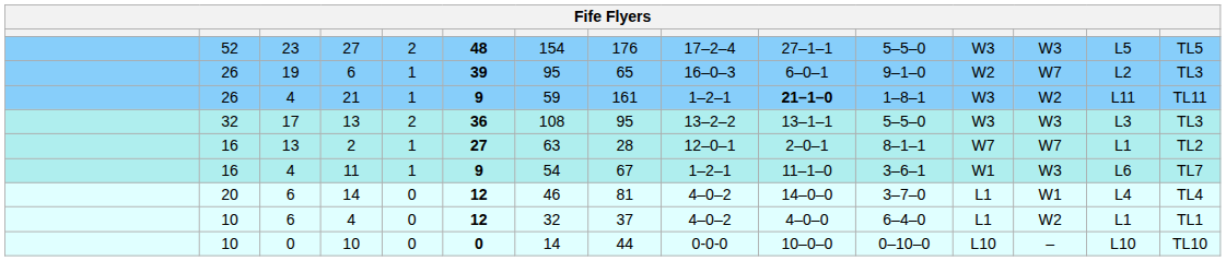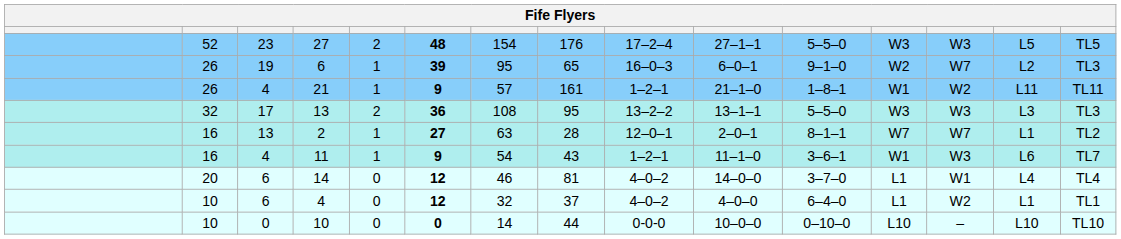 <table class="wikitable collapsible collapsed" style="width: 100%">
 <tr>
 <th colspan=15>Fife Flyers</th>
 </tr>
 <tr>
 <th width="16%"></th>
 <th width="5%"></th>
 <th width="5%"></th>
 <th width="5%"></th>
 <th width="5%"></th>
 <th width="6%"></th>
 <th width="6%"></th>
 <th width="6%"></th>
 <th width="8%"></th>
 <th width="8%"></th>
 <th width="8%"></th>
 <th width="5%"></th>
 <th width="6%"></th>
 <th width="6%"></th>
 <th width="5%"></th>
 </tr>
 <tr align=center bgcolor="#87cefa">
 <td align=left></td>
 <td>52</td>
 <td>23</td>
 <td>27</td>
 <td>2</td>
 <td><strong>48</strong></td>
 <td>154</td>
 <td>176</td>
 <td>17–2–4</td>
 <td>27–1–1</td>
 <td>5–5–0</td>
 <td>W3</td>
 <td>W3</td>
 <td>L5</td>
 <td>TL5</td>
 </tr>
 <tr align=center bgcolor="#87cefa">
 <td align=left></td>
 <td>26</td>
 <td>19</td>
 <td>6</td>
 <td>1</td>
 <td><strong>39</strong></td>
 <td>95</td>
 <td>65</td>
 <td>16–0–3</td>
 <td>6–0–1</td>
 <td>9–1–0</td>
 <td>W2</td>
 <td>W7</td>
 <td>L2</td>
 <td>TL3</td>
 </tr>
 <tr align=center bgcolor="#87cefa">
 <td align=left></td>
 <td>26</td>
 <td>4</td>
 <td>21</td>
 <td>1</td>
 <td><strong>9</strong></td>
-<td>59</td>
+<td>57</td>
 <td>161</td>
 <td>1–2–1</td>
-<td><strong>21–1–0</strong></td>
+<td>21–1–0</td>
 <td>1–8–1</td>
-<td>W3</td>
+<td>W1</td>
 <td>W2</td>
 <td>L11</td>
 <td>TL11</td>
 </tr>
 <tr align=center bgcolor="#afeeee">
 <td align=left></td>
 <td>32</td>
 <td>17</td>
 <td>13</td>
 <td>2</td>
 <td><strong>36</strong></td>
 <td>108</td>
 <td>95</td>
 <td>13–2–2</td>
 <td>13–1–1</td>
 <td>5–5–0</td>
 <td>W3</td>
 <td>W3</td>
 <td>L3</td>
 <td>TL3</td>
 </tr>
 <tr align=center bgcolor="#afeeee">
 <td align=left></td>
 <td>16</td>
 <td>13</td>
 <td>2</td>
 <td>1</td>
 <td><strong>27</strong></td>
 <td>63</td>
 <td>28</td>
 <td>12–0–1</td>
 <td>2–0–1</td>
 <td>8–1–1</td>
 <td>W7</td>
 <td>W7</td>
 <td>L1</td>
 <td>TL2</td>
 </tr>
 <tr align=center bgcolor="#afeeee">
 <td align=left></td>
 <td>16</td>
 <td>4</td>
 <td>11</td>
 <td>1</td>
 <td><strong>9</strong></td>
 <td>54</td>
-<td>67</td>
+<td>43</td>
 <td>1–2–1</td>
 <td>11–1–0</td>
 <td>3–6–1</td>
 <td>W1</td>
 <td>W3</td>
 <td>L6</td>
 <td>TL7</td>
 </tr>
 <tr align=center bgcolor="#e0ffff">
 <td align=left></td>
 <td>20</td>
 <td>6</td>
 <td>14</td>
 <td>0</td>
 <td><strong>12</strong></td>
 <td>46</td>
 <td>81</td>
 <td>4–0–2</td>
 <td>14–0–0</td>
 <td>3–7–0</td>
 <td>L1</td>
 <td>W1</td>
 <td>L4</td>
 <td>TL4</td>
 </tr>
 <tr align=center bgcolor="#e0ffff">
 <td align=left></td>
 <td>10</td>
 <td>6</td>
 <td>4</td>
 <td>0</td>
 <td><strong>12</strong></td>
 <td>32</td>
 <td>37</td>
 <td>4–0–2</td>
 <td>4–0–0</td>
 <td>6–4–0</td>
 <td>L1</td>
 <td>W2</td>
 <td>L1</td>
 <td>TL1</td>
 </tr>
 <tr align=center bgcolor="#e0ffff">
 <td align=left></td>
 <td>10</td>
 <td>0</td>
 <td>10</td>
 <td>0</td>
 <td><strong>0</strong></td>
 <td>14</td>
 <td>44</td>
 <td>0-0-0</td>
 <td>10–0–0</td>
 <td>0–10–0</td>
 <td>L10</td>
 <td>–</td>
 <td>L10</td>
 <td>TL10</td>
 </tr>
 </table>
